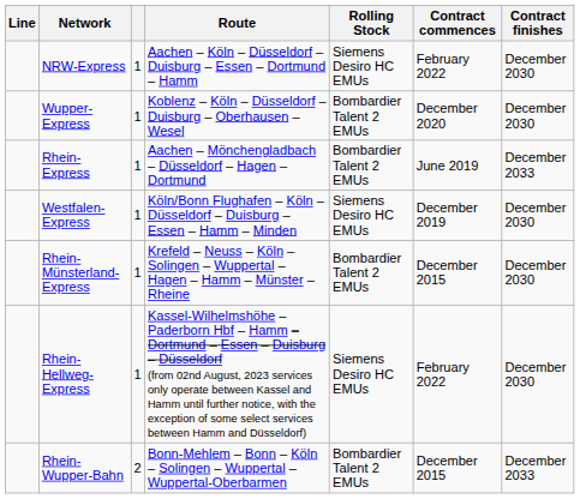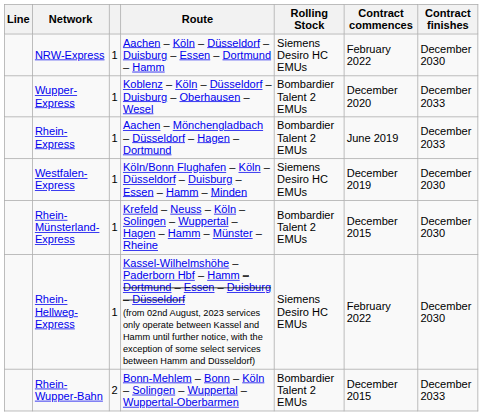 <table class="wikitable" style="font-size:91%; width:100%;">
 <tr class="hintergrundfarbe5">
 <th>Line</th>
 <th>Network</th>
 <th></th>
 <th>Route</th>
 <th>Rolling Stock</th>
 <th>Contract commences</th>
 <th>Contract finishes</th>
 </tr>
 <tr>
 <td></td>
 <td><a href='#'>NRW-Express</a></td>
 <td>1</td>
 <td><a href='#'>Aachen</a> – <a href='#'>Köln</a> – <a href='#'>Düsseldorf</a> – <a href='#'>Duisburg</a> – <a href='#'>Essen</a> – <a href='#'>Dortmund</a> – <a href='#'>Hamm</a></td>
 <td>Siemens Desiro HC EMUs</td>
 <td>February 2022</td>
 <td>December 2030</td>
 </tr>
 <tr>
 <td></td>
 <td><a href='#'>Wupper-Express</a></td>
 <td>1</td>
 <td><a href='#'>Koblenz</a> – <a href='#'>Köln</a> – <a href='#'>Düsseldorf</a> – <a href='#'>Duisburg</a> – <a href='#'>Oberhausen</a> – <a href='#'>Wesel</a></td>
 <td>Bombardier Talent 2 EMUs</td>
 <td>December 2020</td>
-<td>December 2030</td>
+<td>December 2033</td>
 </tr>
 <tr>
 <td></td>
 <td><a href='#'>Rhein-Express</a></td>
 <td>1</td>
 <td><a href='#'>Aachen</a> – <a href='#'>Mönchengladbach</a> – <a href='#'>Düsseldorf</a> – <a href='#'>Hagen</a> – <a href='#'>Dortmund</a></td>
 <td>Bombardier Talent 2 EMUs</td>
 <td>June 2019</td>
 <td>December 2033</td>
 </tr>
 <tr>
 <td></td>
 <td><a href='#'>Westfalen-Express</a></td>
 <td>1</td>
 <td><a href='#'>Köln/Bonn Flughafen</a> – <a href='#'>Köln</a> – <a href='#'>Düsseldorf</a> – <a href='#'>Duisburg</a> – <a href='#'>Essen</a> – <a href='#'>Hamm</a> – <a href='#'>Minden</a></td>
 <td>Siemens Desiro HC EMUs</td>
 <td>December 2019</td>
 <td>December 2030</td>
 </tr>
 <tr>
 <td></td>
 <td><a href='#'>Rhein-Münsterland-Express</a></td>
 <td>1</td>
 <td><a href='#'>Krefeld</a> – <a href='#'>Neuss</a> – <a href='#'>Köln</a> – <a href='#'>Solingen</a> – <a href='#'>Wuppertal</a> – <a href='#'>Hagen</a> – <a href='#'>Hamm</a> – <a href='#'>Münster</a> – <a href='#'>Rheine</a></td>
 <td>Bombardier Talent 2 EMUs</td>
 <td>December 2015</td>
 <td>December 2030</td>
 </tr>
 <tr>
 <td></td>
 <td><a href='#'>Rhein-Hellweg-Express</a></td>
 <td>1</td>
 <td><a href='#'>Kassel-Wilhelmshöhe</a> – <a href='#'>Paderborn Hbf</a> – <a href='#'>Hamm</a> <s>– <a href='#'>Dortmund</a> – <a href='#'>Essen</a> – <a href='#'>Duisburg</a> – <a href='#'>Düsseldorf</a></s><br><small>(from 02nd August, 2023 services only operate between Kassel and Hamm until further notice, with the exception of some select services between Hamm and Düsseldorf)</small></td>
 <td>Siemens Desiro HC EMUs</td>
 <td>February 2022</td>
 <td>December 2030</td>
 </tr>
 <tr>
 <td></td>
 <td><a href='#'>Rhein-Wupper-Bahn</a></td>
 <td>2</td>
 <td><a href='#'>Bonn-Mehlem</a> – <a href='#'>Bonn</a> – <a href='#'>Köln</a> – <a href='#'>Solingen</a> – <a href='#'>Wuppertal</a> – <a href='#'>Wuppertal-Oberbarmen</a></td>
 <td>Bombardier Talent 2 EMUs</td>
 <td>December 2015</td>
 <td>December 2033</td>
 </tr>
 </table>
